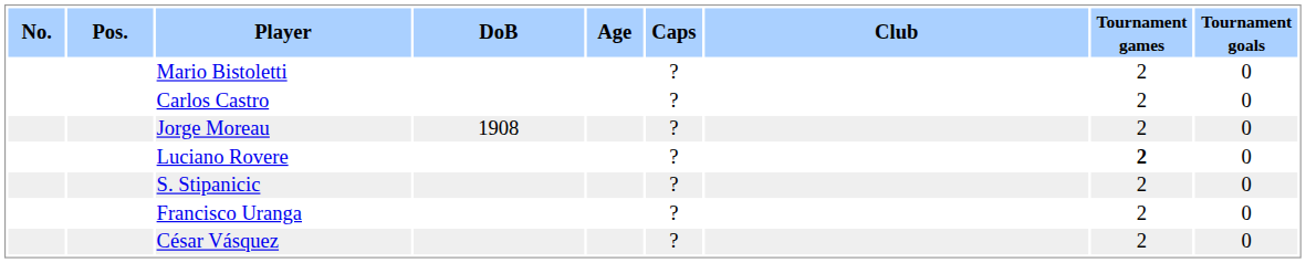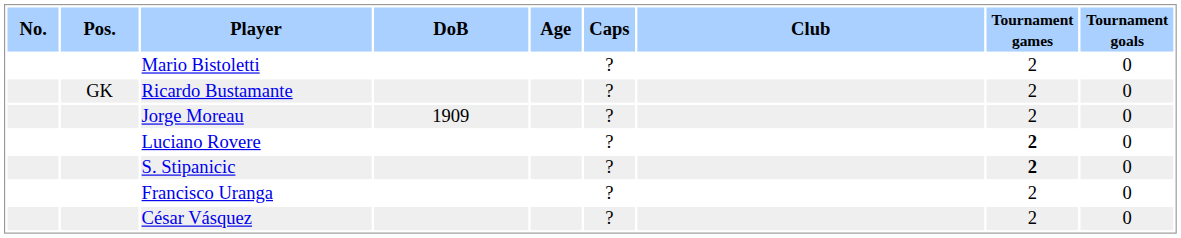 <table border="0" width="80%" style="border: 1px solid #999; background-color:#FFFFFF; text-align:center">
 <tr align="center" bgcolor="#AAD0FF">
 <th width=4%>No.</th>
 <th width=6%>Pos.</th>
 <th width=18%>Player</th>
 <th width=12%>DoB</th>
 <th width=4%>Age</th>
 <th width=4%>Caps</th>
 <th width=27%>Club</th>
 <th width=6%><small>Tournament<br>games</small></th>
 <th width=6%><small>Tournament<br>goals</small></th>
 </tr>
 <tr>
 <td></td>
 <td></td>
 <td align="left"><a href='#'>Mario Bistoletti</a></td>
 <td></td>
 <td></td>
 <td>?</td>
 <td align="left"></td>
 <td>2</td>
 <td>0</td>
 </tr>
-<tr>
+<tr bgcolor="#EFEFEF">
 <td></td>
-<td></td>
-<td align="left"><a href='#'>Carlos Castro</a></td>
+<td>GK</td>
+<td align="left"><a href='#'>Ricardo Bustamante</a></td>
 <td></td>
 <td></td>
 <td>?</td>
 <td align="left"></td>
 <td>2</td>
 <td>0</td>
 </tr>
 <tr bgcolor="#EFEFEF">
 <td></td>
 <td></td>
 <td align="left"><a href='#'>Jorge Moreau</a></td>
-<td>1908</td>
+<td>1909</td>
 <td></td>
 <td>?</td>
 <td align="left"></td>
 <td>2</td>
 <td>0</td>
 </tr>
 <tr>
 <td></td>
 <td></td>
 <td align="left"><a href='#'>Luciano Rovere</a></td>
 <td></td>
 <td></td>
 <td>?</td>
 <td align="left"></td>
 <td><strong>2</strong></td>
 <td>0</td>
 </tr>
 <tr bgcolor="#EFEFEF">
 <td></td>
 <td></td>
 <td align="left"><a href='#'>S. Stipanicic</a></td>
 <td></td>
 <td></td>
 <td>?</td>
 <td align="left"></td>
-<td>2</td>
+<td><strong>2</strong></td>
 <td>0</td>
 </tr>
 <tr>
 <td></td>
 <td></td>
 <td align="left"><a href='#'>Francisco Uranga</a></td>
 <td></td>
 <td></td>
 <td>?</td>
 <td align="left"></td>
 <td>2</td>
 <td>0</td>
 </tr>
 <tr bgcolor="#EFEFEF">
 <td></td>
 <td></td>
 <td align="left"><a href='#'>César Vásquez</a></td>
 <td></td>
 <td></td>
 <td>?</td>
 <td align="left"></td>
 <td>2</td>
 <td>0</td>
 </tr>
 </table>
